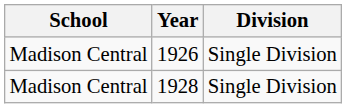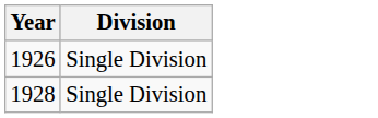 <table class="wikitable">
 <tr>
-<th>School</th>
 <th>Year</th>
 <th>Division</th>
 </tr>
 <tr>
-<td>Madison Central</td>
 <td>1926</td>
 <td>Single Division</td>
 </tr>
 <tr>
-<td>Madison Central</td>
 <td>1928</td>
 <td>Single Division</td>
 </tr>
 </table>
